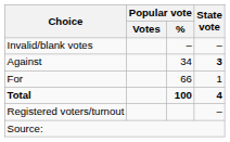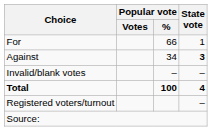 <table class=wikitable style=text-align:right>
 <tr>
 <th rowspan=2>Choice</th>
 <th colspan=2>Popular vote</th>
 <th rowspan=2>State<br>vote</th>
 </tr>
 <tr>
 <th>Votes</th>
 <th>%</th>
 </tr>
 <tr>
-<td align=left>Invalid/blank votes</td>
+<td align=left>For</td>
 <td></td>
-<td>–</td>
-<td>–</td>
+<td>66</td>
+<td>1</td>
 </tr>
 <tr>
 <td align=left>Against</td>
 <td></td>
 <td>34</td>
 <td><strong>3</strong></td>
 </tr>
 <tr>
-<td align=left>For</td>
+<td align=left>Invalid/blank votes</td>
 <td></td>
-<td>66</td>
-<td>1</td>
+<td>–</td>
+<td>–</td>
 </tr>
 <tr>
 <td align=left><strong>Total</strong></td>
 <td></td>
 <td><strong>100</strong></td>
 <td><strong>4</strong></td>
 </tr>
 <tr>
 <td align=left>Registered voters/turnout</td>
 <td></td>
 <td></td>
 <td>–</td>
 </tr>
 <tr>
 <td colspan=4 align=left>Source: </td>
 </tr>
 </table>
